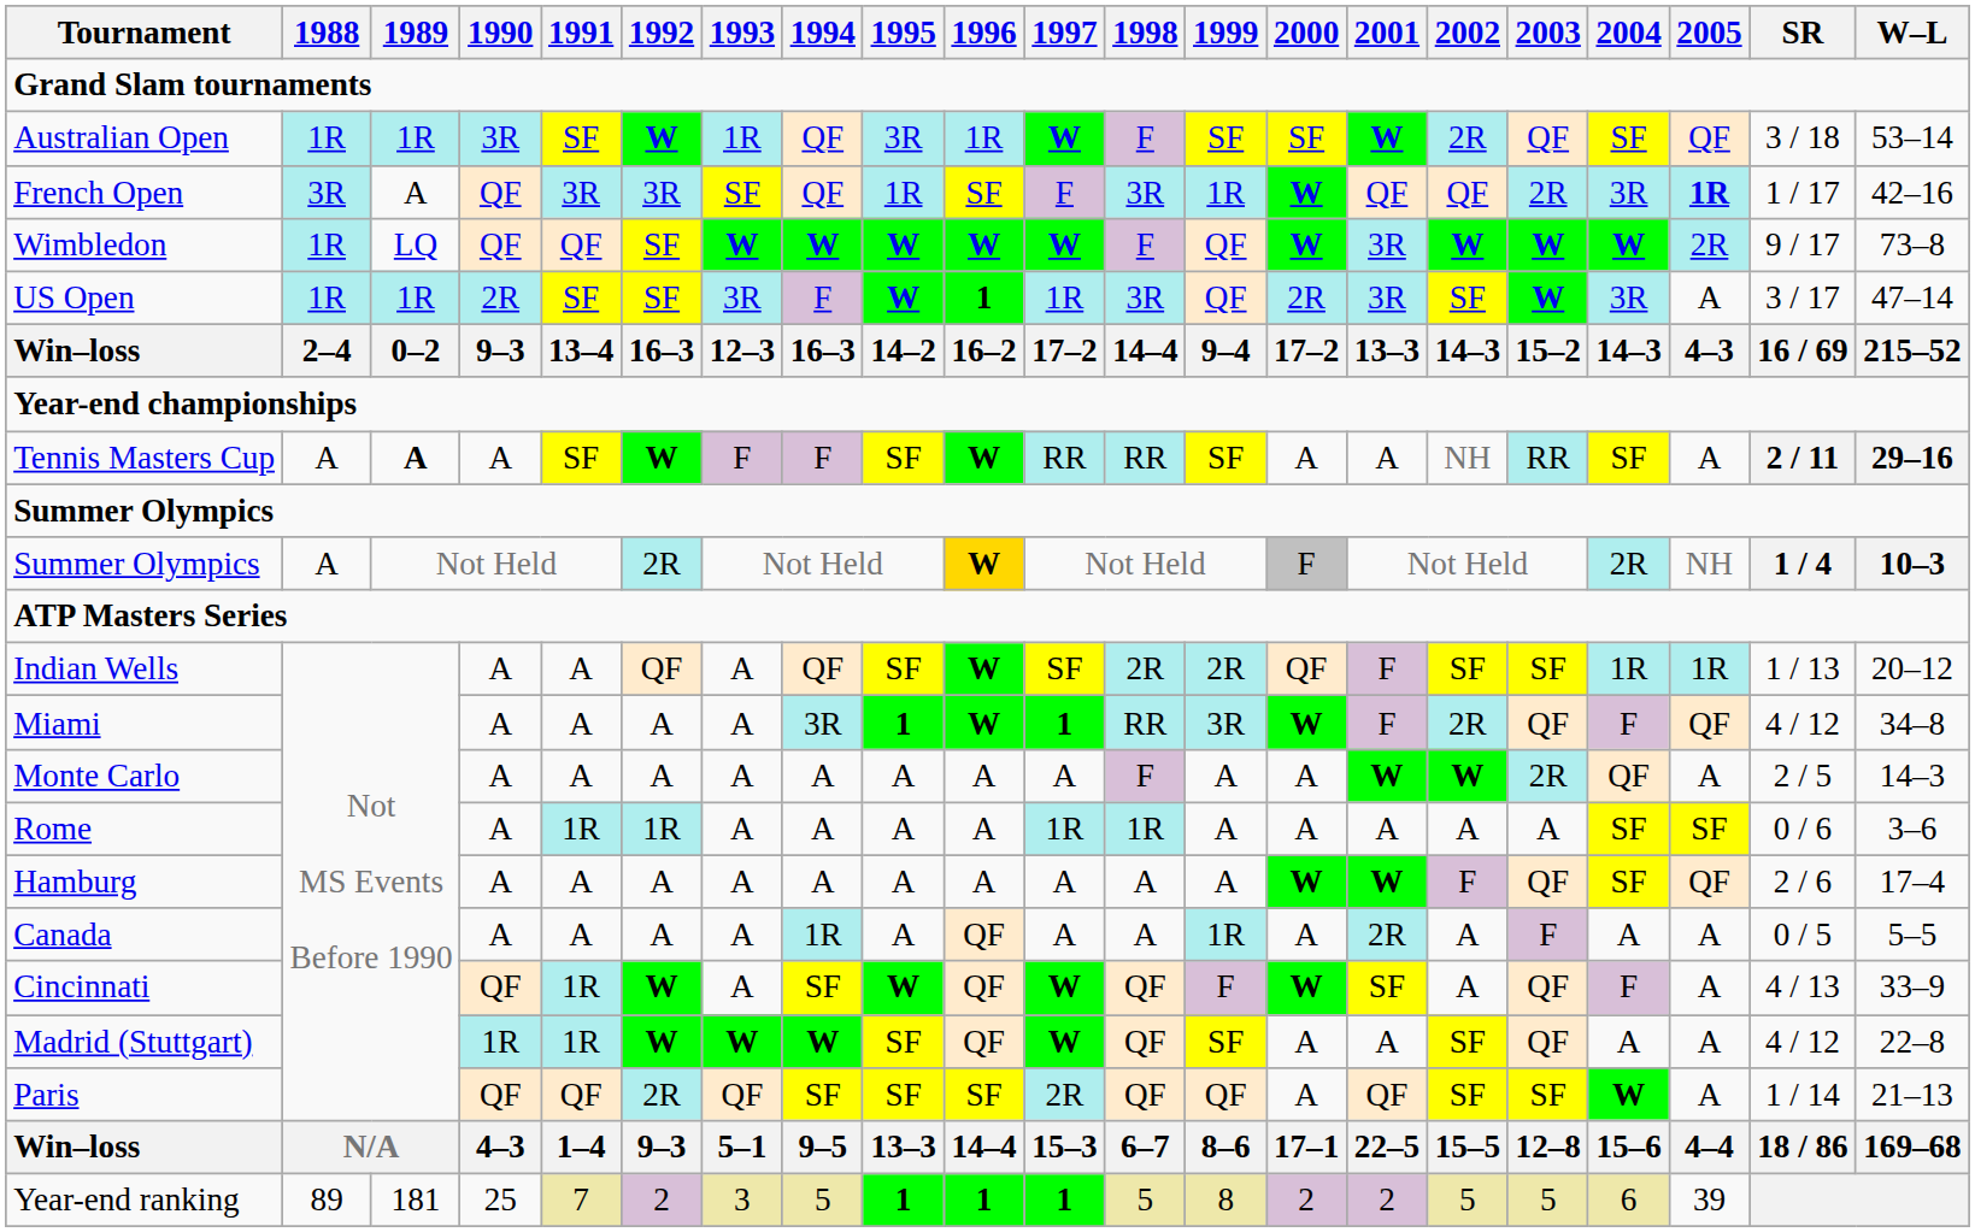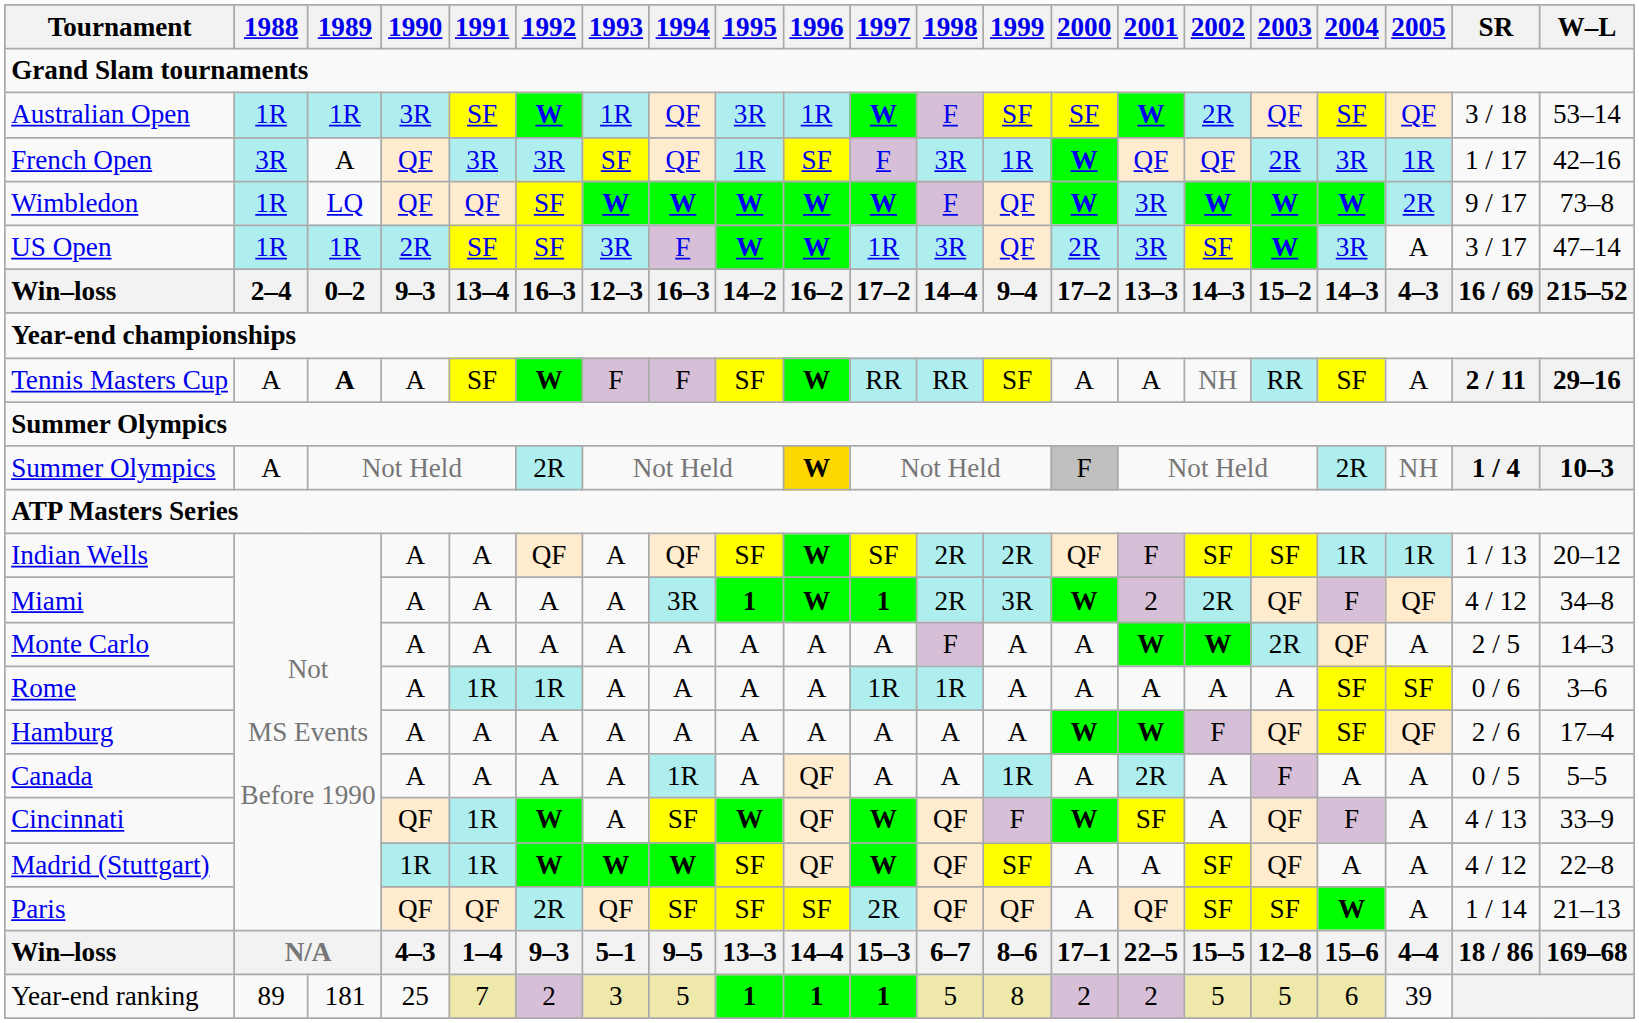 <table class=wikitable style=text-align:center;font-size:97%>
 <tr>
 <th>Tournament</th>
 <th><a href='#'>1988</a></th>
 <th><a href='#'>1989</a></th>
 <th><a href='#'>1990</a></th>
 <th><a href='#'>1991</a></th>
 <th><a href='#'>1992</a></th>
 <th><a href='#'>1993</a></th>
 <th><a href='#'>1994</a></th>
 <th><a href='#'>1995</a></th>
 <th><a href='#'>1996</a></th>
 <th><a href='#'>1997</a></th>
 <th><a href='#'>1998</a></th>
 <th><a href='#'>1999</a></th>
 <th><a href='#'>2000</a></th>
 <th><a href='#'>2001</a></th>
 <th><a href='#'>2002</a></th>
 <th><a href='#'>2003</a></th>
 <th><a href='#'>2004</a></th>
 <th><a href='#'>2005</a></th>
 <th>SR</th>
 <th>W–L</th>
 </tr>
 <tr>
 <td colspan=23 align=left><strong>Grand Slam tournaments</strong></td>
 </tr>
 <tr>
 <td align=left><a href='#'>Australian Open</a></td>
 <td bgcolor=afeeee><a href='#'>1R</a></td>
 <td bgcolor=afeeee><a href='#'>1R</a></td>
 <td bgcolor=afeeee><a href='#'>3R</a></td>
 <td bgcolor=yellow><a href='#'>SF</a></td>
 <td bgcolor=lime><a href='#'><strong>W</strong></a></td>
 <td bgcolor=afeeee><a href='#'>1R</a></td>
 <td bgcolor=ffebcd><a href='#'>QF</a></td>
 <td bgcolor=afeeee><a href='#'>3R</a></td>
 <td bgcolor=afeeee><a href='#'>1R</a></td>
 <td bgcolor=lime><a href='#'><strong>W</strong></a></td>
 <td bgcolor=D8BFD8><a href='#'>F</a></td>
 <td bgcolor=yellow><a href='#'>SF</a></td>
 <td bgcolor=yellow><a href='#'>SF</a></td>
 <td bgcolor=lime><a href='#'><strong>W</strong></a></td>
 <td bgcolor=afeeee><a href='#'>2R</a></td>
 <td bgcolor=ffebcd><a href='#'>QF</a></td>
 <td bgcolor=yellow><a href='#'>SF</a></td>
 <td bgcolor=ffebcd><a href='#'>QF</a></td>
 <td>3 / 18</td>
 <td>53–14</td>
 </tr>
 <tr>
 <td align=left><a href='#'>French Open</a></td>
 <td bgcolor=afeeee><a href='#'>3R</a></td>
 <td>A</td>
 <td bgcolor=ffebcd><a href='#'>QF</a></td>
 <td bgcolor=afeeee><a href='#'>3R</a></td>
 <td bgcolor=afeeee><a href='#'>3R</a></td>
 <td bgcolor=yellow><a href='#'>SF</a></td>
 <td bgcolor=ffebcd><a href='#'>QF</a></td>
 <td bgcolor=afeeee><a href='#'>1R</a></td>
 <td bgcolor=yellow><a href='#'>SF</a></td>
 <td bgcolor=D8BFD8><a href='#'>F</a></td>
 <td bgcolor=afeeee><a href='#'>3R</a></td>
 <td bgcolor=afeeee><a href='#'>1R</a></td>
 <td bgcolor=lime><a href='#'><strong>W</strong></a></td>
 <td bgcolor=ffebcd><a href='#'>QF</a></td>
 <td bgcolor=ffebcd><a href='#'>QF</a></td>
 <td bgcolor=afeeee><a href='#'>2R</a></td>
 <td bgcolor=afeeee><a href='#'>3R</a></td>
-<td bgcolor=afeeee><strong><a href='#'>1R</a></strong></td>
+<td bgcolor=afeeee><a href='#'>1R</a></td>
 <td>1 / 17</td>
 <td>42–16</td>
 </tr>
 <tr>
 <td align=left><a href='#'>Wimbledon</a></td>
 <td bgcolor=afeeee><a href='#'>1R</a></td>
 <td><a href='#'>LQ</a></td>
 <td bgcolor=ffebcd><a href='#'>QF</a></td>
 <td bgcolor=ffebcd><a href='#'>QF</a></td>
 <td bgcolor=yellow><a href='#'>SF</a></td>
 <td bgcolor=lime><a href='#'><strong>W</strong></a></td>
 <td bgcolor=lime><a href='#'><strong>W</strong></a></td>
 <td bgcolor=lime><a href='#'><strong>W</strong></a></td>
 <td bgcolor=lime><a href='#'><strong>W</strong></a></td>
 <td bgcolor=lime><a href='#'><strong>W</strong></a></td>
 <td bgcolor=D8BFD8><a href='#'>F</a></td>
 <td bgcolor=ffebcd><a href='#'>QF</a></td>
 <td bgcolor=lime><a href='#'><strong>W</strong></a></td>
 <td bgcolor=afeeee><a href='#'>3R</a></td>
 <td bgcolor=lime><a href='#'><strong>W</strong></a></td>
 <td bgcolor=lime><a href='#'><strong>W</strong></a></td>
 <td bgcolor=lime><a href='#'><strong>W</strong></a></td>
 <td bgcolor=afeeee><a href='#'>2R</a></td>
 <td>9 / 17</td>
 <td>73–8</td>
 </tr>
 <tr>
 <td align=left><a href='#'>US Open</a></td>
 <td bgcolor=afeeee><a href='#'>1R</a></td>
 <td bgcolor=afeeee><a href='#'>1R</a></td>
 <td bgcolor=afeeee><a href='#'>2R</a></td>
 <td bgcolor=yellow><a href='#'>SF</a></td>
 <td bgcolor=yellow><a href='#'>SF</a></td>
 <td bgcolor=afeeee><a href='#'>3R</a></td>
 <td bgcolor=D8BFD8><a href='#'>F</a></td>
 <td bgcolor=lime><a href='#'><strong>W</strong></a></td>
-<td bgcolor=lime><strong>1</strong></td>
+<td bgcolor=lime><a href='#'><strong>W</strong></a></td>
 <td bgcolor=afeeee><a href='#'>1R</a></td>
 <td bgcolor=afeeee><a href='#'>3R</a></td>
 <td bgcolor=ffebcd><a href='#'>QF</a></td>
 <td bgcolor=afeeee><a href='#'>2R</a></td>
 <td bgcolor=afeeee><a href='#'>3R</a></td>
 <td bgcolor=yellow><a href='#'>SF</a></td>
 <td bgcolor=lime><a href='#'><strong>W</strong></a></td>
 <td bgcolor=afeeee><a href='#'>3R</a></td>
 <td>A</td>
 <td>3 / 17</td>
 <td>47–14</td>
 </tr>
 <tr>
 <th style=text-align:left>Win–loss</th>
 <th>2–4</th>
 <th>0–2</th>
 <th>9–3</th>
 <th>13–4</th>
 <th>16–3</th>
 <th>12–3</th>
 <th>16–3</th>
 <th>14–2</th>
 <th>16–2</th>
 <th>17–2</th>
 <th>14–4</th>
 <th>9–4</th>
 <th>17–2</th>
 <th>13–3</th>
 <th>14–3</th>
 <th>15–2</th>
 <th>14–3</th>
 <th>4–3</th>
 <th>16 / 69</th>
 <th>215–52</th>
 </tr>
 <tr>
 <td colspan=23 align=left><strong>Year-end championships</strong></td>
 </tr>
 <tr>
 <td align=left><a href='#'>Tennis Masters Cup</a></td>
 <td>A</td>
 <td><strong>A</strong></td>
 <td>A</td>
 <td bgcolor=yellow>SF</td>
 <td bgcolor=lime><strong>W</strong></td>
 <td bgcolor=D8BFD8>F</td>
 <td bgcolor=D8BFD8>F</td>
 <td bgcolor=yellow>SF</td>
 <td bgcolor=lime><strong>W</strong></td>
 <td bgcolor=afeeee>RR</td>
 <td bgcolor=afeeee>RR</td>
 <td bgcolor=yellow>SF</td>
 <td>A</td>
 <td>A</td>
 <td style=color:#767676>NH</td>
 <td bgcolor=afeeee>RR</td>
 <td bgcolor=yellow>SF</td>
 <td>A</td>
 <th>2 / 11</th>
 <th>29–16</th>
 </tr>
 <tr>
 <td colspan=23 align=left><strong>Summer Olympics</strong></td>
 </tr>
 <tr>
 <td align=left><a href='#'>Summer Olympics</a></td>
 <td>A</td>
 <td colspan=3 style=color:#767676>Not Held</td>
 <td bgcolor=afeeee>2R</td>
 <td colspan=3 style=color:#767676>Not Held</td>
 <td bgcolor=gold><strong>W</strong></td>
 <td colspan=3 style=color:#767676>Not Held</td>
 <td bgcolor=silver>F</td>
 <td colspan=3 style=color:#767676>Not Held</td>
 <td bgcolor=afeeee>2R</td>
 <td colspan=1 style=color:#767676>NH</td>
 <th>1 / 4</th>
 <th>10–3</th>
 </tr>
 <tr>
 <td colspan=23 align=left><strong>ATP Masters Series</strong></td>
 </tr>
 <tr>
 <td align=left><a href='#'>Indian Wells</a></td>
 <td colspan=2 rowspan=9 style=color:#767676>Not<br><br>MS Events<br><br>Before 1990</td>
 <td>A</td>
 <td>A</td>
 <td bgcolor=ffebcd>QF</td>
 <td>A</td>
 <td bgcolor=ffebcd>QF</td>
 <td bgcolor=yellow>SF</td>
 <td bgcolor=lime><strong>W</strong></td>
 <td bgcolor=yellow>SF</td>
 <td bgcolor=afeeee>2R</td>
 <td bgcolor=afeeee>2R</td>
 <td bgcolor=ffebcd>QF</td>
 <td bgcolor=D8BFD8>F</td>
 <td bgcolor=yellow>SF</td>
 <td bgcolor=yellow>SF</td>
 <td bgcolor=afeeee>1R</td>
 <td bgcolor=afeeee>1R</td>
 <td>1 / 13</td>
 <td>20–12</td>
 </tr>
 <tr>
 <td align=left><a href='#'>Miami</a></td>
 <td>A</td>
 <td>A</td>
 <td>A</td>
 <td>A</td>
 <td bgcolor=afeeee>3R</td>
 <td bgcolor=lime><strong>1</strong></td>
 <td bgcolor=lime><strong>W</strong></td>
 <td bgcolor=lime><strong>1</strong></td>
-<td bgcolor=afeeee>RR</td>
+<td bgcolor=afeeee>2R</td>
 <td bgcolor=afeeee>3R</td>
 <td bgcolor=lime><strong>W</strong></td>
-<td bgcolor=D8BFD8>F</td>
+<td bgcolor=D8BFD8>2</td>
 <td bgcolor=afeeee>2R</td>
 <td bgcolor=ffebcd>QF</td>
 <td bgcolor=D8BFD8>F</td>
 <td bgcolor=ffebcd>QF</td>
 <td>4 / 12</td>
 <td>34–8</td>
 </tr>
 <tr>
 <td align=left><a href='#'>Monte Carlo</a></td>
 <td>A</td>
 <td>A</td>
 <td>A</td>
 <td>A</td>
 <td>A</td>
 <td>A</td>
 <td>A</td>
 <td>A</td>
 <td bgcolor=D8BFD8>F</td>
 <td>A</td>
 <td>A</td>
 <td bgcolor=lime><strong>W</strong></td>
 <td bgcolor=lime><strong>W</strong></td>
 <td bgcolor=afeeee>2R</td>
 <td bgcolor=ffebcd>QF</td>
 <td>A</td>
 <td>2 / 5</td>
 <td>14–3</td>
 </tr>
 <tr>
 <td align=left><a href='#'>Rome</a></td>
 <td>A</td>
 <td bgcolor=afeeee>1R</td>
 <td bgcolor=afeeee>1R</td>
 <td>A</td>
 <td>A</td>
 <td>A</td>
 <td>A</td>
 <td bgcolor=afeeee>1R</td>
 <td bgcolor=afeeee>1R</td>
 <td>A</td>
 <td>A</td>
 <td>A</td>
 <td>A</td>
 <td>A</td>
 <td bgcolor=yellow>SF</td>
 <td bgcolor=yellow>SF</td>
 <td>0 / 6</td>
 <td>3–6</td>
 </tr>
 <tr>
 <td align=left><a href='#'>Hamburg</a></td>
 <td>A</td>
 <td>A</td>
 <td>A</td>
 <td>A</td>
 <td>A</td>
 <td>A</td>
 <td>A</td>
 <td>A</td>
 <td>A</td>
 <td>A</td>
 <td bgcolor=lime><strong>W</strong></td>
 <td bgcolor=lime><strong>W</strong></td>
 <td bgcolor=D8BFD8>F</td>
 <td bgcolor=ffebcd>QF</td>
 <td bgcolor=yellow>SF</td>
 <td bgcolor=ffebcd>QF</td>
 <td>2 / 6</td>
 <td>17–4</td>
 </tr>
 <tr>
 <td align=left><a href='#'>Canada</a></td>
 <td>A</td>
 <td>A</td>
 <td>A</td>
 <td>A</td>
 <td bgcolor=afeeee>1R</td>
 <td>A</td>
 <td bgcolor=ffebcd>QF</td>
 <td>A</td>
 <td>A</td>
 <td bgcolor=afeeee>1R</td>
 <td>A</td>
 <td bgcolor=afeeee>2R</td>
 <td>A</td>
 <td bgcolor=D8BFD8>F</td>
 <td>A</td>
 <td>A</td>
 <td>0 / 5</td>
 <td>5–5</td>
 </tr>
 <tr>
 <td align=left><a href='#'>Cincinnati</a></td>
 <td bgcolor=ffebcd>QF</td>
 <td bgcolor=afeeee>1R</td>
 <td bgcolor=lime><strong>W</strong></td>
 <td>A</td>
 <td bgcolor=yellow>SF</td>
 <td bgcolor=lime><strong>W</strong></td>
 <td bgcolor=ffebcd>QF</td>
 <td bgcolor=lime><strong>W</strong></td>
 <td bgcolor=ffebcd>QF</td>
 <td bgcolor=D8BFD8>F</td>
 <td bgcolor=lime><strong>W</strong></td>
 <td bgcolor=yellow>SF</td>
 <td>A</td>
 <td bgcolor=ffebcd>QF</td>
 <td bgcolor=D8BFD8>F</td>
 <td>A</td>
 <td>4 / 13</td>
 <td>33–9</td>
 </tr>
 <tr>
 <td align=left><a href='#'>Madrid (Stuttgart)</a></td>
 <td bgcolor=afeeee>1R</td>
 <td bgcolor=afeeee>1R</td>
 <td bgcolor=lime><strong>W</strong></td>
 <td bgcolor=lime><strong>W</strong></td>
 <td bgcolor=lime><strong>W</strong></td>
 <td bgcolor=yellow>SF</td>
 <td bgcolor=ffebcd>QF</td>
 <td bgcolor=lime><strong>W</strong></td>
 <td bgcolor=ffebcd>QF</td>
 <td bgcolor=yellow>SF</td>
 <td>A</td>
 <td>A</td>
 <td bgcolor=yellow>SF</td>
 <td bgcolor=ffebcd>QF</td>
 <td>A</td>
 <td>A</td>
 <td>4 / 12</td>
 <td>22–8</td>
 </tr>
 <tr>
 <td align=left><a href='#'>Paris</a></td>
 <td bgcolor=ffebcd>QF</td>
 <td bgcolor=ffebcd>QF</td>
 <td bgcolor=afeeee>2R</td>
 <td bgcolor=ffebcd>QF</td>
 <td bgcolor=yellow>SF</td>
 <td bgcolor=yellow>SF</td>
 <td bgcolor=yellow>SF</td>
 <td bgcolor=afeeee>2R</td>
 <td bgcolor=ffebcd>QF</td>
 <td bgcolor=ffebcd>QF</td>
 <td>A</td>
 <td bgcolor=ffebcd>QF</td>
 <td bgcolor=yellow>SF</td>
 <td bgcolor=yellow>SF</td>
 <td bgcolor=lime><strong>W</strong></td>
 <td>A</td>
 <td>1 / 14</td>
 <td>21–13</td>
 </tr>
 <tr>
 <th style=text-align:left>Win–loss</th>
 <th colspan=2 style=color:#767676>N/A</th>
 <th>4–3</th>
 <th>1–4</th>
 <th>9–3</th>
 <th>5–1</th>
 <th>9–5</th>
 <th>13–3</th>
 <th>14–4</th>
 <th>15–3</th>
 <th>6–7</th>
 <th>8–6</th>
 <th>17–1</th>
 <th>22–5</th>
 <th>15–5</th>
 <th>12–8</th>
 <th>15–6</th>
 <th>4–4</th>
 <th>18 / 86</th>
 <th>169–68</th>
 </tr>
 <tr>
 <td align=left>Year-end ranking</td>
 <td>89</td>
 <td>181</td>
 <td>25</td>
 <td bgcolor=EEE8AA>7</td>
 <td bgcolor=D8BFD8>2</td>
 <td bgcolor=EEE8AA>3</td>
 <td bgcolor=EEE8AA>5</td>
 <td bgcolor=lime><strong>1</strong></td>
 <td bgcolor=lime><strong>1</strong></td>
 <td bgcolor=lime><strong>1</strong></td>
 <td bgcolor=EEE8AA>5</td>
 <td bgcolor=EEE8AA>8</td>
 <td bgcolor=D8BFD8>2</td>
 <td bgcolor=D8BFD8>2</td>
 <td bgcolor=EEE8AA>5</td>
 <td bgcolor=EEE8AA>5</td>
 <td bgcolor=EEE8AA>6</td>
 <td>39</td>
 <th colspan=2></th>
 </tr>
 </table>
